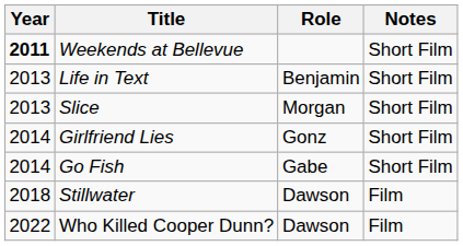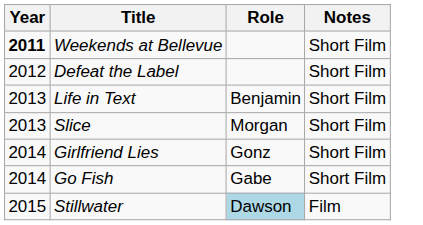 <table class="wikitable">
 <tr>
 <th>Year</th>
 <th>Title</th>
 <th>Role</th>
 <th>Notes</th>
 </tr>
 <tr>
 <td><strong>2011</strong></td>
 <td><em>Weekends at Bellevue</em></td>
+<td></td>
+<td>Short Film</td>
+</tr>
+<tr>
+<td>2012</td>
+<td><em>Defeat the Label</em></td>
 <td></td>
 <td>Short Film</td>
 </tr>
 <tr>
 <td>2013</td>
 <td><em>Life in Text</em></td>
 <td>Benjamin</td>
 <td>Short Film</td>
 </tr>
 <tr>
 <td>2013</td>
 <td><em>Slice</em></td>
 <td>Morgan</td>
 <td>Short Film</td>
 </tr>
 <tr>
 <td>2014</td>
 <td><em>Girlfriend Lies</em></td>
 <td>Gonz</td>
 <td>Short Film</td>
 </tr>
 <tr>
 <td>2014</td>
 <td><em>Go Fish</em></td>
 <td>Gabe</td>
 <td>Short Film</td>
 </tr>
 <tr>
-<td>2018</td>
+<td>2015</td>
 <td><em>Stillwater</em></td>
-<td>Dawson</td>
-<td>Film</td>
-</tr>
-<tr>
-<td>2022</td>
-<td>Who Killed Cooper Dunn?</td>
-<td>Dawson</td>
+<td style="background: lightblue;">Dawson</td>
 <td>Film</td>
 </tr>
 </table>
